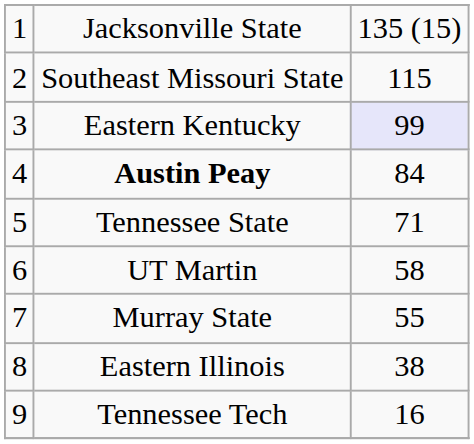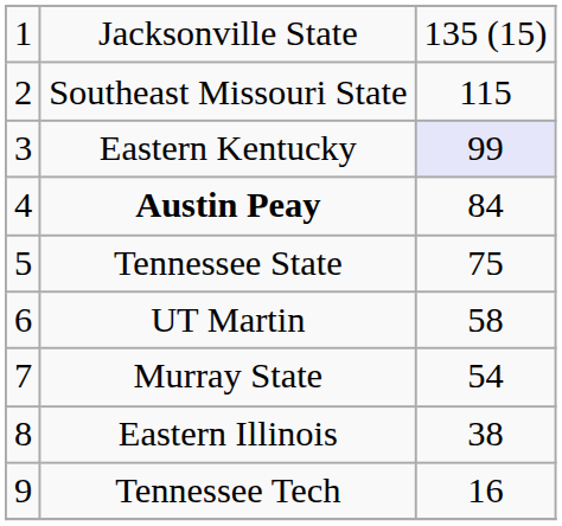 <table class="wikitable">
 <tr align="center">
 </tr>
 <tr align="center">
 <td>1</td>
 <td>Jacksonville State</td>
 <td>135 (15)</td>
 </tr>
 <tr align="center">
 <td>2</td>
 <td>Southeast Missouri State</td>
 <td>115</td>
 </tr>
 <tr align="center">
 <td>3</td>
 <td>Eastern Kentucky</td>
 <td style="background: lavender;">99</td>
 </tr>
 <tr align="center">
 <td>4</td>
 <td><strong>Austin Peay</strong></td>
 <td>84</td>
 </tr>
 <tr align="center">
 <td>5</td>
 <td>Tennessee State</td>
-<td>71</td>
+<td>75</td>
 </tr>
 <tr align="center">
 <td>6</td>
 <td>UT Martin</td>
 <td>58</td>
 </tr>
 <tr align="center">
 <td>7</td>
 <td>Murray State</td>
-<td>55</td>
+<td>54</td>
 </tr>
 <tr align="center">
 <td>8</td>
 <td>Eastern Illinois</td>
 <td>38</td>
 </tr>
 <tr align="center">
 <td>9</td>
 <td>Tennessee Tech</td>
 <td>16</td>
 </tr>
 <tr>
 </tr>
 </table>
